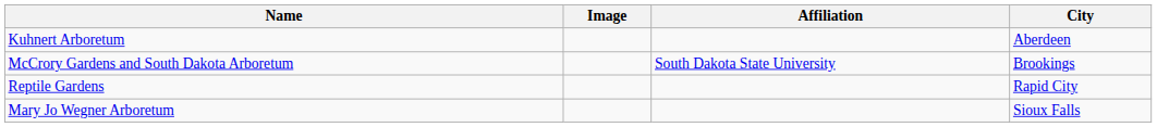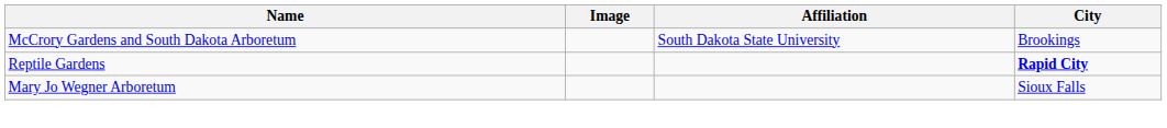 <table class="wikitable" style="width:98%">
 <tr>
 <th>Name</th>
 <th>Image</th>
 <th>Affiliation</th>
 <th>City</th>
-</tr>
-<tr>
-<td><a href='#'>Kuhnert Arboretum</a></td>
-<td></td>
-<td></td>
-<td><a href='#'>Aberdeen</a></td>
 </tr>
 <tr>
 <td><a href='#'>McCrory Gardens and South Dakota Arboretum</a></td>
 <td></td>
 <td><a href='#'>South Dakota State University</a></td>
 <td><a href='#'>Brookings</a></td>
 </tr>
 <tr>
 <td><a href='#'>Reptile Gardens</a></td>
 <td></td>
 <td></td>
-<td><a href='#'>Rapid City</a></td>
+<td><strong><a href='#'>Rapid City</a></strong></td>
 </tr>
 <tr>
 <td><a href='#'>Mary Jo Wegner Arboretum</a></td>
 <td></td>
 <td></td>
 <td><a href='#'>Sioux Falls</a></td>
 </tr>
 </table>
